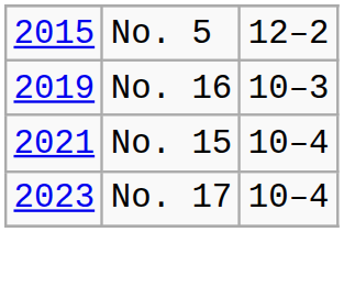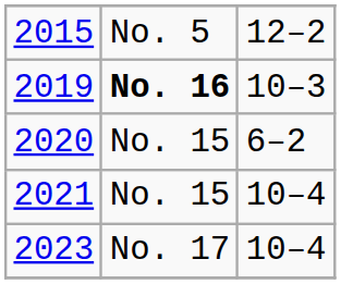 <table class="wikitable">
 <tr>
 </tr>
 <tr>
 <td><a href='#'>2015</a></td>
 <td>No. 5</td>
 <td>12–2</td>
 </tr>
 <tr>
 <td><a href='#'>2019</a></td>
-<td>No. 16</td>
+<td><strong>No. 16</strong></td>
 <td>10–3</td>
+</tr>
+<tr>
+<td><a href='#'>2020</a></td>
+<td>No. 15</td>
+<td>6–2</td>
 </tr>
 <tr>
 <td><a href='#'>2021</a></td>
 <td>No. 15</td>
 <td>10–4</td>
 </tr>
 <tr>
 <td><a href='#'>2023</a></td>
 <td>No. 17</td>
 <td>10–4</td>
 </tr>
 <tr>
 </tr>
 </table>
